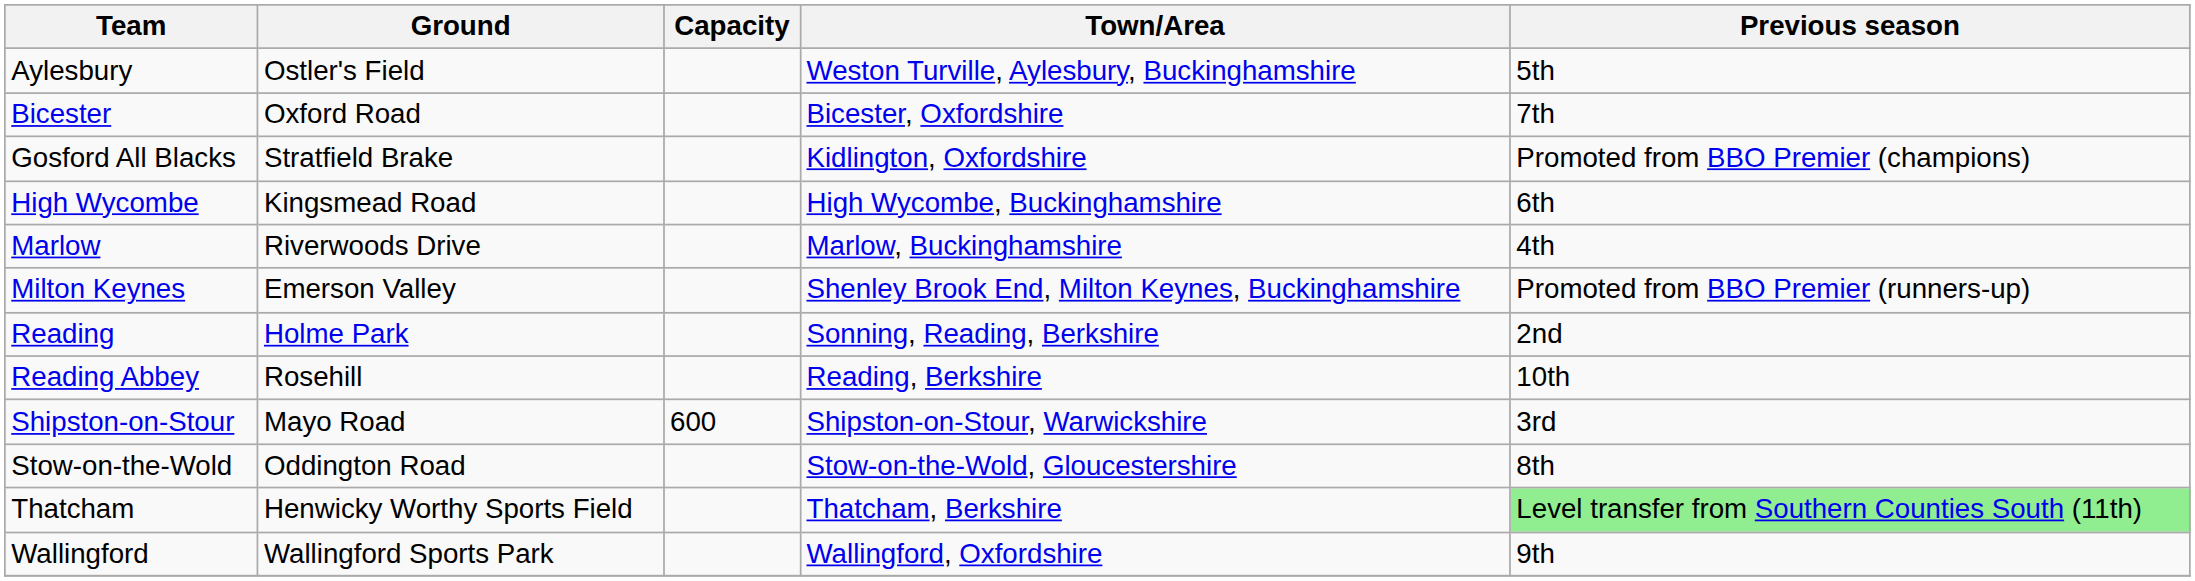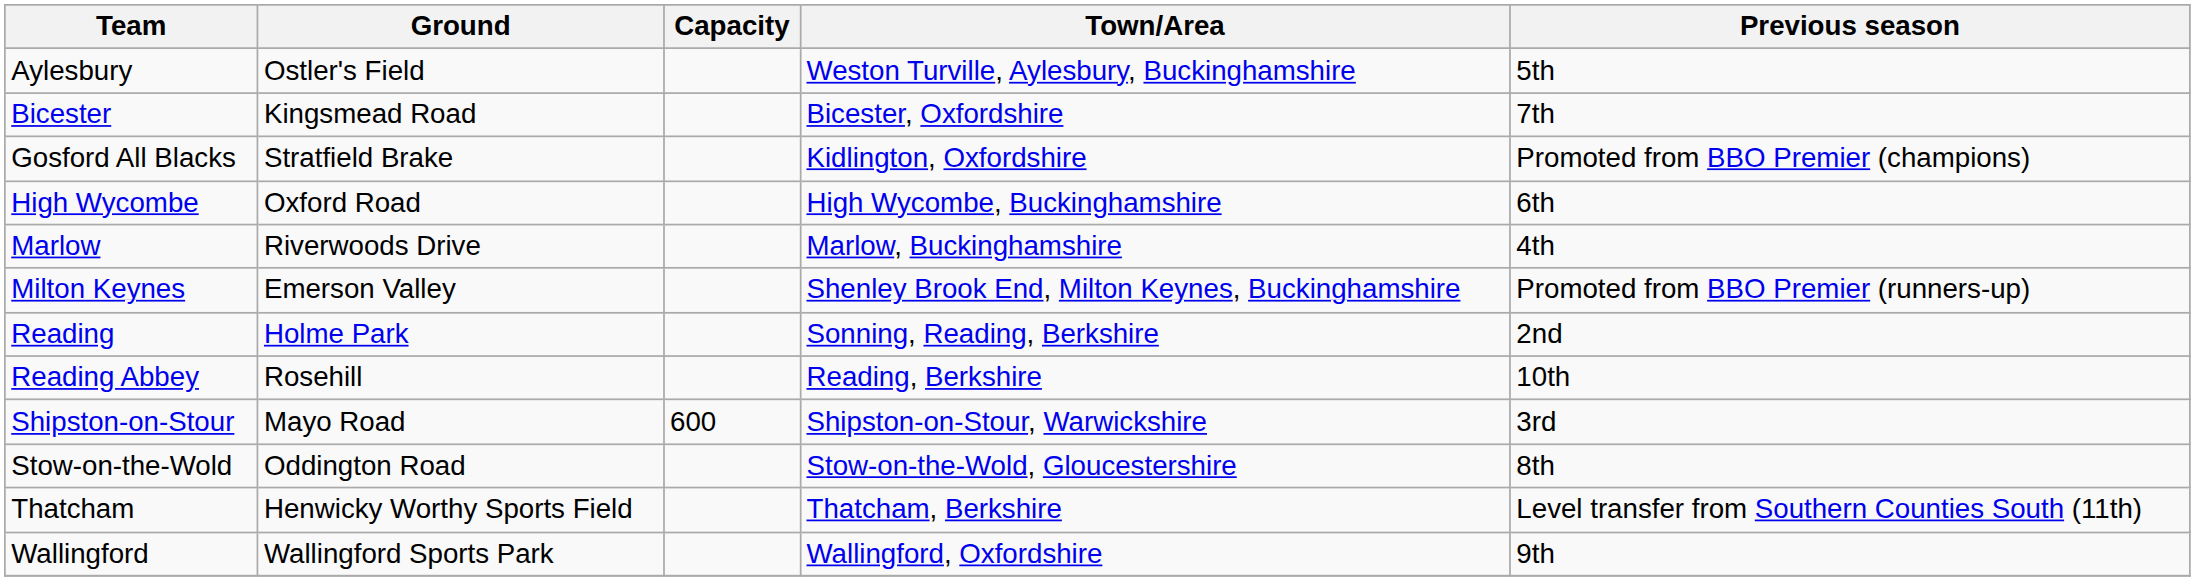 <table class="wikitable sortable" width=100%>
 <tr>
 <th>Team</th>
 <th>Ground</th>
 <th>Capacity</th>
 <th>Town/Area</th>
 <th>Previous season</th>
 </tr>
 <tr>
 <td>Aylesbury</td>
 <td>Ostler's Field</td>
 <td></td>
 <td><a href='#'>Weston Turville</a>, <a href='#'>Aylesbury</a>, <a href='#'>Buckinghamshire</a></td>
 <td>5th</td>
 </tr>
 <tr>
 <td><a href='#'>Bicester</a></td>
-<td>Oxford Road</td>
+<td>Kingsmead Road</td>
 <td></td>
 <td><a href='#'>Bicester</a>, <a href='#'>Oxfordshire</a></td>
 <td>7th</td>
 </tr>
 <tr>
 <td>Gosford All Blacks</td>
 <td>Stratfield Brake</td>
 <td></td>
 <td><a href='#'>Kidlington</a>, <a href='#'>Oxfordshire</a></td>
 <td>Promoted from <a href='#'>BBO Premier</a> (champions)</td>
 </tr>
 <tr>
 <td><a href='#'>High Wycombe</a></td>
-<td>Kingsmead Road</td>
+<td>Oxford Road</td>
 <td></td>
 <td><a href='#'>High Wycombe</a>, <a href='#'>Buckinghamshire</a></td>
 <td>6th</td>
 </tr>
 <tr>
 <td><a href='#'>Marlow</a></td>
 <td>Riverwoods Drive</td>
 <td></td>
 <td><a href='#'>Marlow</a>, <a href='#'>Buckinghamshire</a></td>
 <td>4th</td>
 </tr>
 <tr>
 <td><a href='#'>Milton Keynes</a></td>
 <td>Emerson Valley</td>
 <td></td>
 <td><a href='#'>Shenley Brook End</a>, <a href='#'>Milton Keynes</a>, <a href='#'>Buckinghamshire</a></td>
 <td>Promoted from <a href='#'>BBO Premier</a> (runners-up)</td>
 </tr>
 <tr>
 <td><a href='#'>Reading</a></td>
 <td><a href='#'>Holme Park</a></td>
 <td></td>
 <td><a href='#'>Sonning</a>, <a href='#'>Reading</a>, <a href='#'>Berkshire</a></td>
 <td>2nd</td>
 </tr>
 <tr>
 <td><a href='#'>Reading Abbey</a></td>
 <td>Rosehill</td>
 <td></td>
 <td><a href='#'>Reading</a>, <a href='#'>Berkshire</a></td>
 <td>10th</td>
 </tr>
 <tr>
 <td><a href='#'>Shipston-on-Stour</a></td>
 <td>Mayo Road</td>
 <td>600</td>
 <td><a href='#'>Shipston-on-Stour</a>, <a href='#'>Warwickshire</a></td>
 <td>3rd</td>
 </tr>
 <tr>
 <td>Stow-on-the-Wold</td>
 <td>Oddington Road</td>
 <td></td>
 <td><a href='#'>Stow-on-the-Wold</a>, <a href='#'>Gloucestershire</a></td>
 <td>8th</td>
 </tr>
 <tr>
 <td>Thatcham</td>
 <td>Henwicky Worthy Sports Field</td>
 <td></td>
 <td><a href='#'>Thatcham</a>, <a href='#'>Berkshire</a></td>
-<td style="background: lightgreen;">Level transfer from  <a href='#'>Southern Counties South</a> (11th)</td>
+<td>Level transfer from  <a href='#'>Southern Counties South</a> (11th)</td>
 </tr>
 <tr>
 <td>Wallingford</td>
 <td>Wallingford Sports Park</td>
 <td></td>
 <td><a href='#'>Wallingford</a>, <a href='#'>Oxfordshire</a></td>
 <td>9th</td>
 </tr>
 <tr>
 </tr>
 </table>
